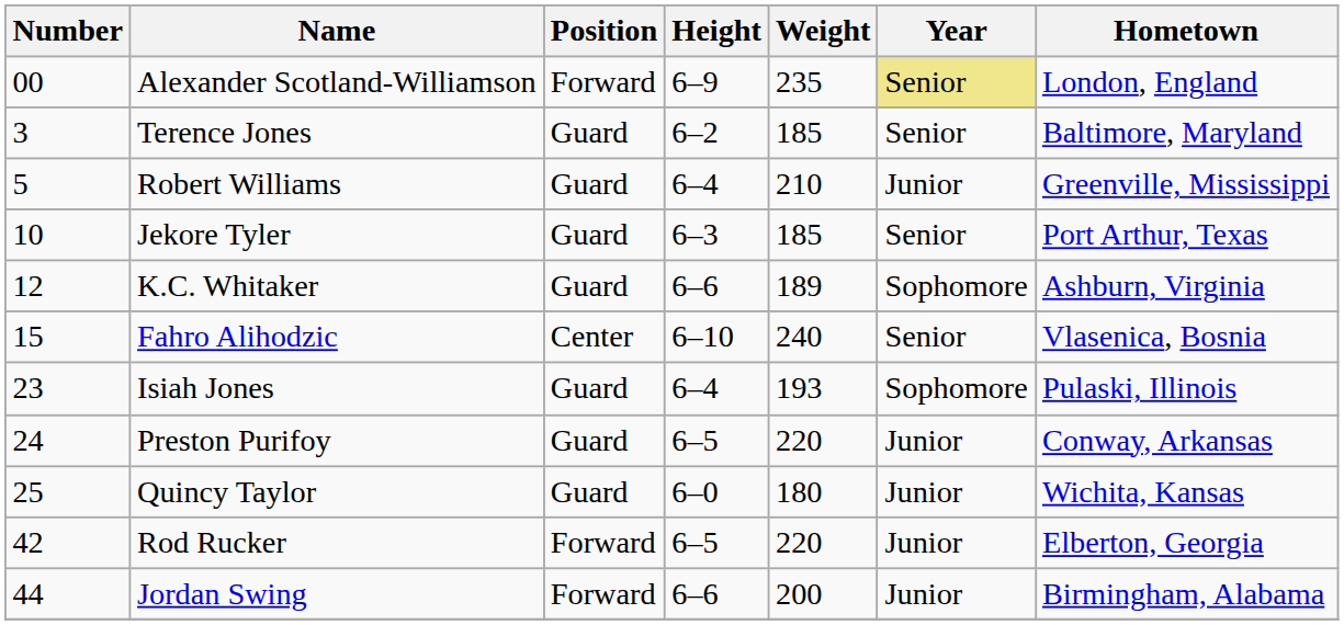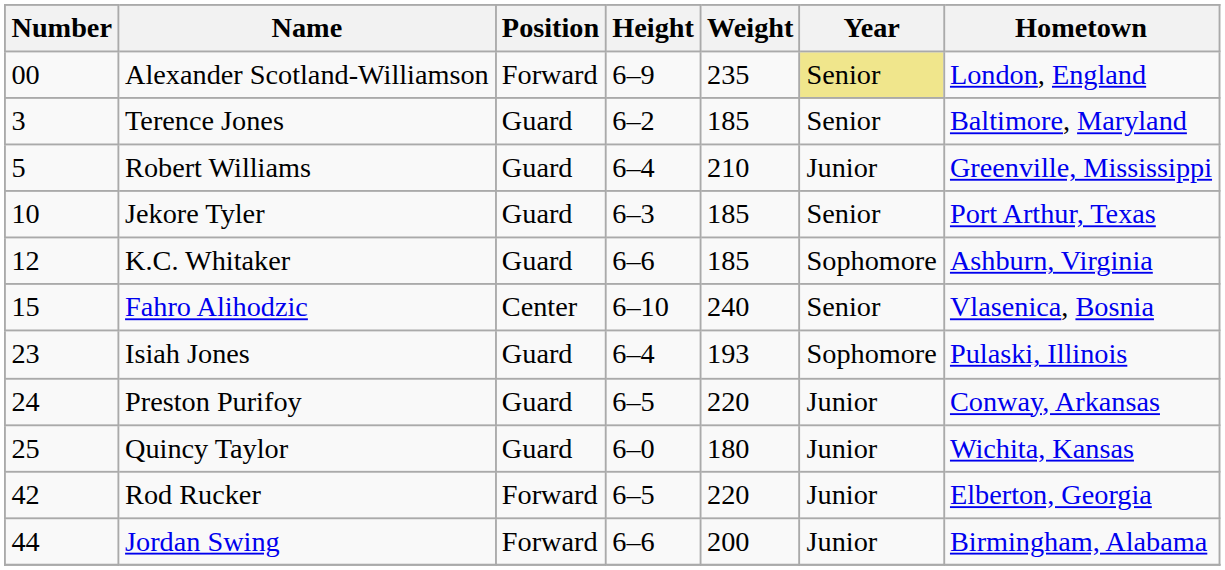 <table class="wikitable" style="font-size: 95%;">
 <tr>
 <th>Number</th>
 <th>Name</th>
 <th>Position</th>
 <th>Height</th>
 <th>Weight</th>
 <th>Year</th>
 <th>Hometown</th>
 </tr>
 <tr>
 <td>00</td>
 <td>Alexander Scotland-Williamson</td>
 <td>Forward</td>
 <td>6–9</td>
 <td>235</td>
 <td style="background: khaki;">Senior</td>
 <td><a href='#'>London</a>, <a href='#'>England</a></td>
 </tr>
 <tr>
 <td>3</td>
 <td>Terence Jones</td>
 <td>Guard</td>
 <td>6–2</td>
 <td>185</td>
 <td>Senior</td>
 <td><a href='#'>Baltimore</a>, <a href='#'>Maryland</a></td>
 </tr>
 <tr>
 <td>5</td>
 <td>Robert Williams</td>
 <td>Guard</td>
 <td>6–4</td>
 <td>210</td>
 <td>Junior</td>
 <td><a href='#'>Greenville, Mississippi</a></td>
 </tr>
 <tr>
 <td>10</td>
 <td>Jekore Tyler</td>
 <td>Guard</td>
 <td>6–3</td>
 <td>185</td>
 <td>Senior</td>
 <td><a href='#'>Port Arthur, Texas</a></td>
 </tr>
 <tr>
 <td>12</td>
 <td>K.C. Whitaker</td>
 <td>Guard</td>
 <td>6–6</td>
-<td>189</td>
+<td>185</td>
 <td>Sophomore</td>
 <td><a href='#'>Ashburn, Virginia</a></td>
 </tr>
 <tr>
 <td>15</td>
 <td><a href='#'>Fahro Alihodzic</a></td>
 <td>Center</td>
 <td>6–10</td>
 <td>240</td>
 <td>Senior</td>
 <td><a href='#'>Vlasenica</a>, <a href='#'>Bosnia</a></td>
 </tr>
 <tr>
 <td>23</td>
 <td>Isiah Jones</td>
 <td>Guard</td>
 <td>6–4</td>
 <td>193</td>
 <td>Sophomore</td>
 <td><a href='#'>Pulaski, Illinois</a></td>
 </tr>
 <tr>
 <td>24</td>
 <td>Preston Purifoy</td>
 <td>Guard</td>
 <td>6–5</td>
 <td>220</td>
 <td>Junior</td>
 <td><a href='#'>Conway, Arkansas</a></td>
 </tr>
 <tr>
 <td>25</td>
 <td>Quincy Taylor</td>
 <td>Guard</td>
 <td>6–0</td>
 <td>180</td>
 <td>Junior</td>
 <td><a href='#'>Wichita, Kansas</a></td>
 </tr>
 <tr>
 <td>42</td>
 <td>Rod Rucker</td>
 <td>Forward</td>
 <td>6–5</td>
 <td>220</td>
 <td>Junior</td>
 <td><a href='#'>Elberton, Georgia</a></td>
 </tr>
 <tr>
 <td>44</td>
 <td><a href='#'>Jordan Swing</a></td>
 <td>Forward</td>
 <td>6–6</td>
 <td>200</td>
 <td>Junior</td>
 <td><a href='#'>Birmingham, Alabama</a></td>
 </tr>
 <tr>
 </tr>
 </table>
